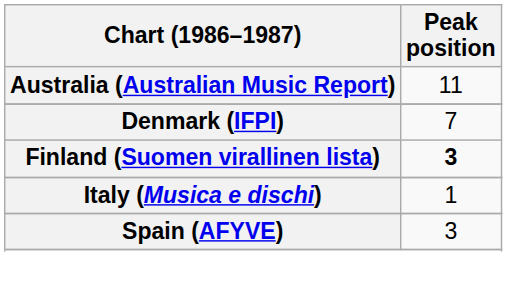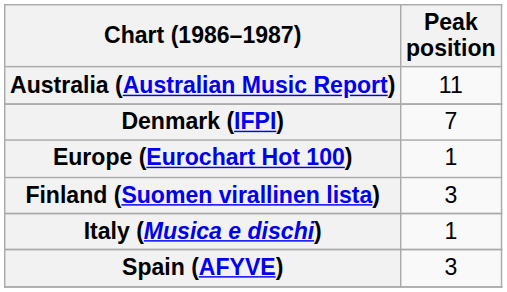 <table class="wikitable sortable plainrowheaders" style="text-align:center">
 <tr>
 <th>Chart (1986–1987)</th>
 <th>Peak<br>position</th>
 </tr>
 <tr>
 <th scope="row">Australia (<a href='#'>Australian Music Report</a>)</th>
 <td>11</td>
 </tr>
 <tr>
 </tr>
 <tr>
 </tr>
 <tr>
 </tr>
 <tr>
 <th scope="row">Denmark (<a href='#'>IFPI</a>)</th>
 <td>7</td>
 </tr>
 <tr>
+<th scope="row">Europe (<a href='#'>Eurochart Hot 100</a>)</th>
+<td>1</td>
+</tr>
+<tr>
 <th scope="row">Finland (<a href='#'>Suomen virallinen lista</a>)</th>
-<td><strong>3</strong></td>
+<td>3</td>
 </tr>
 <tr>
 </tr>
 <tr>
 <th scope="row">Italy (<em><a href='#'>Musica e dischi</a></em>)</th>
 <td>1</td>
 </tr>
 <tr>
 </tr>
 <tr>
 </tr>
 <tr>
 </tr>
 <tr>
 <th scope="row">Spain (<a href='#'>AFYVE</a>)</th>
 <td>3</td>
 </tr>
 <tr>
 </tr>
 <tr>
 </tr>
 <tr>
 </tr>
 <tr>
 </tr>
 </table>
